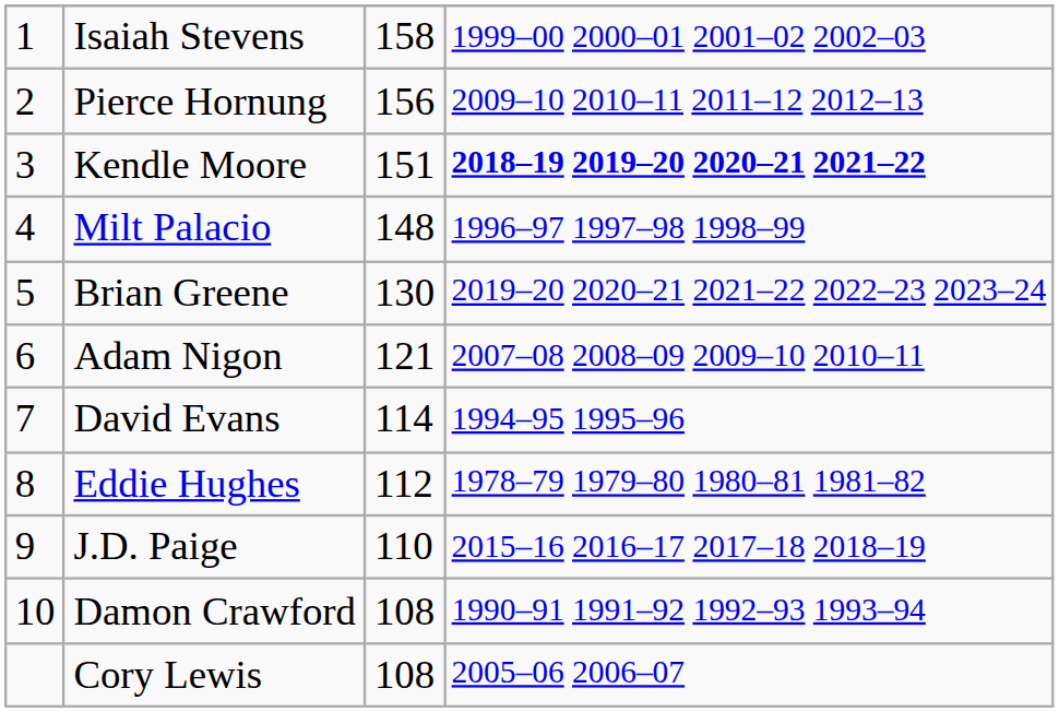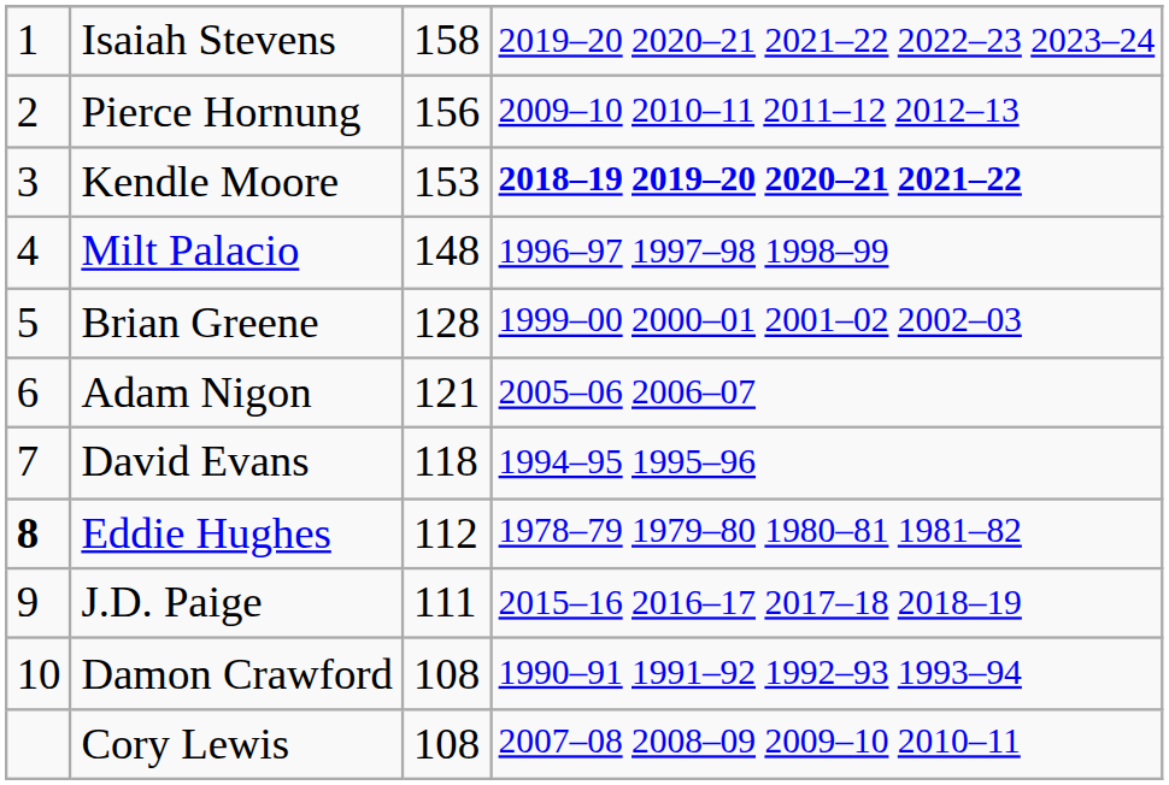 <table class="wikitable">
 <tr>
 </tr>
 <tr>
 <td>1</td>
 <td>Isaiah Stevens</td>
 <td>158</td>
-<td style="font-size:80%;"><a href='#'>1999–00</a> <a href='#'>2000–01</a> <a href='#'>2001–02</a> <a href='#'>2002–03</a></td>
+<td style="font-size:80%;"><a href='#'>2019–20</a> <a href='#'>2020–21</a> <a href='#'>2021–22</a> <a href='#'>2022–23</a> <a href='#'>2023–24</a></td>
 </tr>
 <tr>
 <td>2</td>
 <td>Pierce Hornung</td>
 <td>156</td>
 <td style="font-size:80%;"><a href='#'>2009–10</a> <a href='#'>2010–11</a> <a href='#'>2011–12</a> <a href='#'>2012–13</a></td>
 </tr>
 <tr>
 <td>3</td>
 <td>Kendle Moore</td>
-<td>151</td>
+<td>153</td>
 <td style="font-size:80%;"><strong><a href='#'>2018–19</a> <a href='#'>2019–20</a> <a href='#'>2020–21</a> <a href='#'>2021–22</a></strong></td>
 </tr>
 <tr>
 <td>4</td>
 <td><a href='#'>Milt Palacio</a></td>
 <td>148</td>
 <td style="font-size:80%;"><a href='#'>1996–97</a> <a href='#'>1997–98</a> <a href='#'>1998–99</a></td>
 </tr>
 <tr>
 <td>5</td>
 <td>Brian Greene</td>
-<td>130</td>
-<td style="font-size:80%;"><a href='#'>2019–20</a> <a href='#'>2020–21</a> <a href='#'>2021–22</a> <a href='#'>2022–23</a> <a href='#'>2023–24</a></td>
+<td>128</td>
+<td style="font-size:80%;"><a href='#'>1999–00</a> <a href='#'>2000–01</a> <a href='#'>2001–02</a> <a href='#'>2002–03</a></td>
 </tr>
 <tr>
 <td>6</td>
 <td>Adam Nigon</td>
 <td>121</td>
-<td style="font-size:80%;"><a href='#'>2007–08</a> <a href='#'>2008–09</a> <a href='#'>2009–10</a> <a href='#'>2010–11</a></td>
+<td style="font-size:80%;"><a href='#'>2005–06</a> <a href='#'>2006–07</a></td>
 </tr>
 <tr>
 <td>7</td>
 <td>David Evans</td>
-<td>114</td>
+<td>118</td>
 <td style="font-size:80%;"><a href='#'>1994–95</a> <a href='#'>1995–96</a></td>
 </tr>
 <tr>
-<td>8</td>
+<td><strong>8</strong></td>
 <td><a href='#'>Eddie Hughes</a></td>
 <td>112</td>
 <td style="font-size:80%;"><a href='#'>1978–79</a> <a href='#'>1979–80</a> <a href='#'>1980–81</a> <a href='#'>1981–82</a></td>
 </tr>
 <tr>
 <td>9</td>
 <td>J.D. Paige</td>
-<td>110</td>
+<td>111</td>
 <td style="font-size:80%;"><a href='#'>2015–16</a> <a href='#'>2016–17</a> <a href='#'>2017–18</a> <a href='#'>2018–19</a></td>
 </tr>
 <tr>
 <td>10</td>
 <td>Damon Crawford</td>
 <td>108</td>
 <td style="font-size:80%;"><a href='#'>1990–91</a> <a href='#'>1991–92</a> <a href='#'>1992–93</a> <a href='#'>1993–94</a></td>
 </tr>
 <tr>
 <td></td>
 <td>Cory Lewis</td>
 <td>108</td>
-<td style="font-size:80%;"><a href='#'>2005–06</a> <a href='#'>2006–07</a></td>
+<td style="font-size:80%;"><a href='#'>2007–08</a> <a href='#'>2008–09</a> <a href='#'>2009–10</a> <a href='#'>2010–11</a></td>
 </tr>
 </table>
